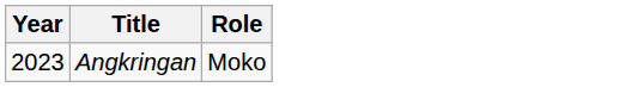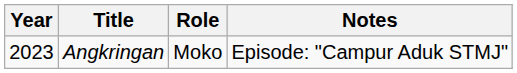 <table class="wikitable">
 <tr>
 <th>Year</th>
 <th>Title</th>
 <th>Role</th>
+<th>Notes</th>
 </tr>
 <tr>
 <td>2023</td>
 <td><em>Angkringan</em></td>
 <td>Moko</td>
+<td>Episode: "Campur Aduk STMJ"</td>
 </tr>
 </table>
